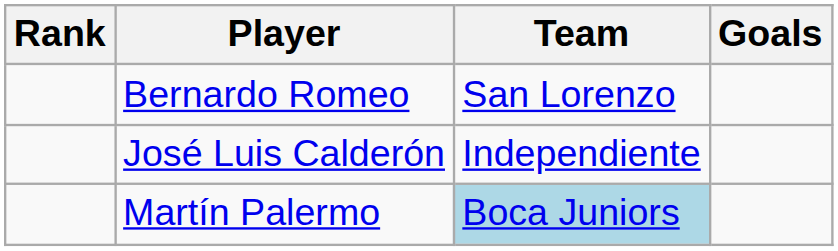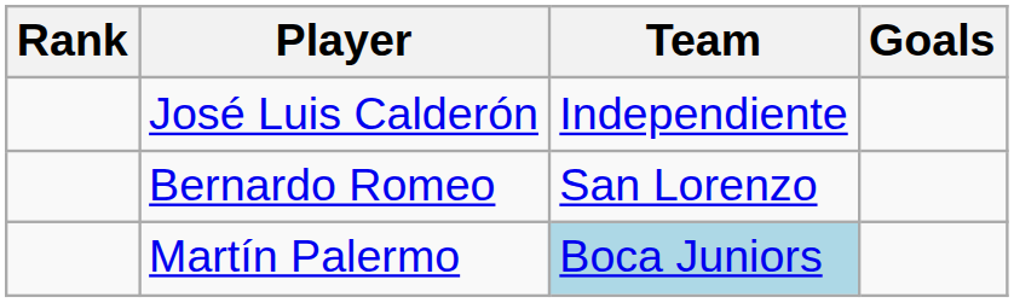 <table class="wikitable">
 <tr>
 <th>Rank</th>
 <th>Player</th>
 <th>Team</th>
 <th>Goals</th>
 </tr>
 <tr>
 <td></td>
-<td> <a href='#'>Bernardo Romeo</a></td>
-<td><a href='#'>San Lorenzo</a></td>
+<td> <a href='#'>José Luis Calderón</a></td>
+<td><a href='#'>Independiente</a></td>
 <td></td>
 </tr>
 <tr>
 <td></td>
-<td> <a href='#'>José Luis Calderón</a></td>
-<td><a href='#'>Independiente</a></td>
+<td> <a href='#'>Bernardo Romeo</a></td>
+<td><a href='#'>San Lorenzo</a></td>
 <td></td>
 </tr>
 <tr>
 <td></td>
 <td> <a href='#'>Martín Palermo</a></td>
 <td style="background: lightblue;"><a href='#'>Boca Juniors</a></td>
 <td></td>
 </tr>
 </table>
